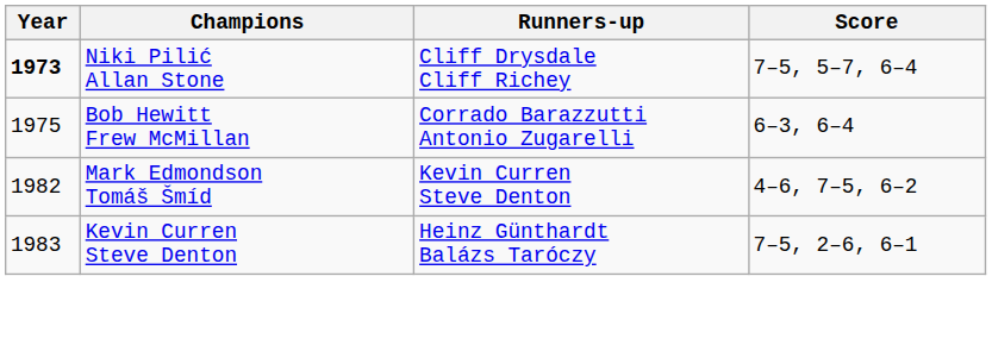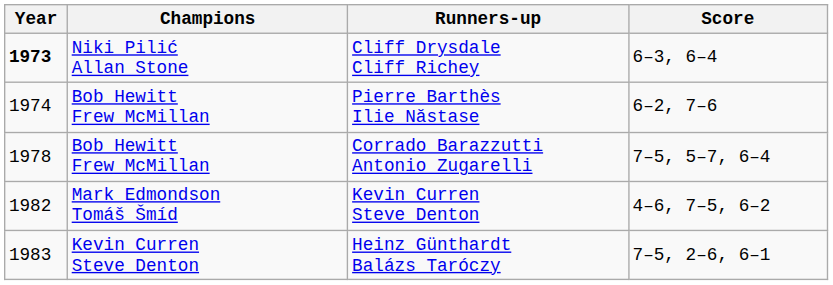 <table class=wikitable>
 <tr>
 <th style="width:40px">Year</th>
 <th style="width:200px">Champions</th>
 <th style="width:200px">Runners-up</th>
 <th style="width:140px" class="unsortable">Score</th>
 </tr>
 <tr>
 <td><strong>1973</strong></td>
 <td> <a href='#'>Niki Pilić</a><br> <a href='#'>Allan Stone</a></td>
 <td> <a href='#'>Cliff Drysdale</a><br> <a href='#'>Cliff Richey</a></td>
-<td>7–5, 5–7, 6–4</td>
+<td>6–3, 6–4</td>
 </tr>
 <tr>
-<td>1975</td>
+<td>1974</td>
+<td> <a href='#'>Bob Hewitt</a><br> <a href='#'>Frew McMillan</a></td>
+<td> <a href='#'>Pierre Barthès</a><br> <a href='#'>Ilie Năstase</a></td>
+<td>6–2, 7–6</td>
+</tr>
+<tr>
+<td>1978</td>
 <td> <a href='#'>Bob Hewitt</a><br> <a href='#'>Frew McMillan</a></td>
 <td> <a href='#'>Corrado Barazzutti</a><br> <a href='#'>Antonio Zugarelli</a></td>
-<td>6–3, 6–4</td>
+<td>7–5, 5–7, 6–4</td>
 </tr>
 <tr>
 <td>1982</td>
 <td> <a href='#'>Mark Edmondson</a><br> <a href='#'>Tomáš Šmíd</a></td>
 <td> <a href='#'>Kevin Curren</a><br> <a href='#'>Steve Denton</a></td>
 <td>4–6, 7–5, 6–2</td>
 </tr>
 <tr>
 <td>1983</td>
 <td> <a href='#'>Kevin Curren</a><br> <a href='#'>Steve Denton</a></td>
 <td> <a href='#'>Heinz Günthardt</a><br> <a href='#'>Balázs Taróczy</a></td>
 <td>7–5, 2–6, 6–1</td>
 </tr>
 </table>
